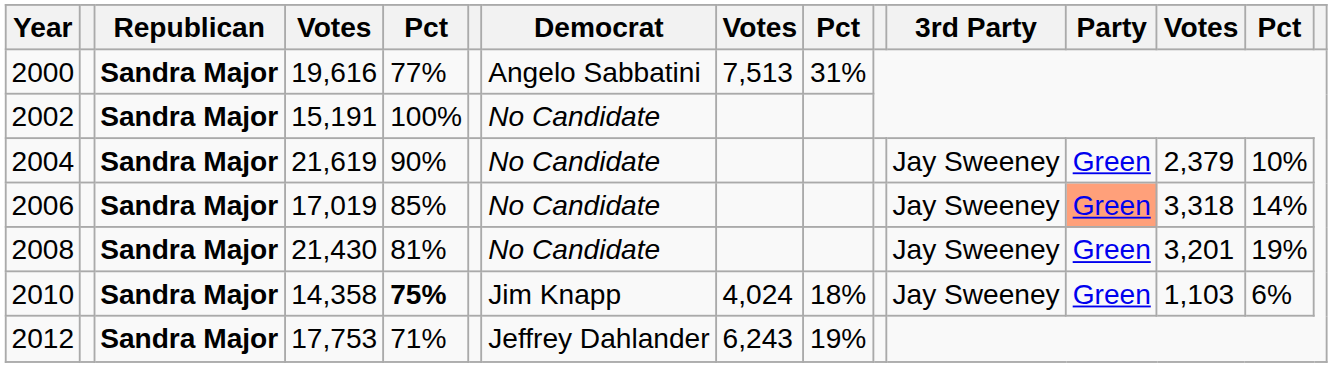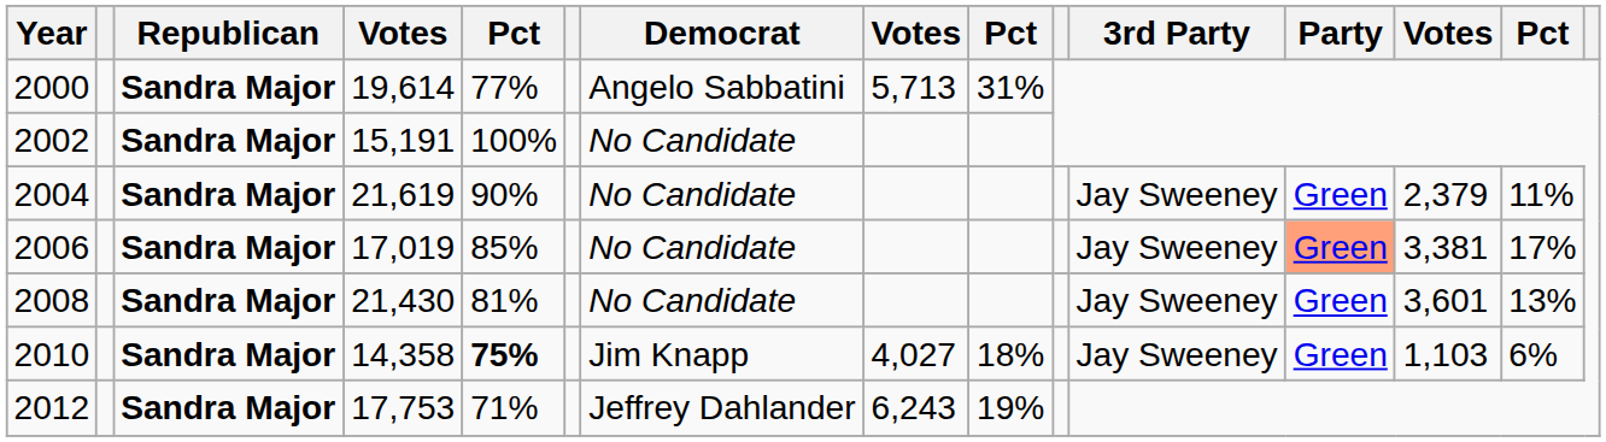 <table class="wikitable" style="margin:0.5em ; font-size:95%">
 <tr>
 <th>Year</th>
 <th></th>
 <th>Republican</th>
 <th>Votes</th>
 <th>Pct</th>
 <th></th>
 <th>Democrat</th>
 <th>Votes</th>
 <th>Pct</th>
 <th></th>
 <th>3rd Party</th>
 <th>Party</th>
 <th>Votes</th>
 <th>Pct</th>
 <th></th>
 </tr>
 <tr>
 <td>2000</td>
 <td></td>
 <td><strong>Sandra Major</strong></td>
-<td>19,616</td>
+<td>19,614</td>
 <td>77%</td>
 <td></td>
 <td>Angelo Sabbatini</td>
-<td>7,513</td>
+<td>5,713</td>
 <td>31%</td>
 </tr>
 <tr>
 <td>2002</td>
 <td></td>
 <td><strong>Sandra Major</strong></td>
 <td>15,191</td>
 <td>100%</td>
 <td></td>
 <td><em>No Candidate</em></td>
 <td></td>
 <td></td>
 </tr>
 <tr>
 <td>2004</td>
 <td></td>
 <td><strong>Sandra Major</strong></td>
 <td>21,619</td>
 <td>90%</td>
 <td></td>
 <td><em>No Candidate</em></td>
 <td></td>
 <td></td>
 <td></td>
 <td>Jay Sweeney</td>
 <td><a href='#'>Green</a></td>
 <td>2,379</td>
-<td>10%</td>
+<td>11%</td>
 </tr>
 <tr>
 <td>2006</td>
 <td></td>
 <td><strong>Sandra Major</strong></td>
 <td>17,019</td>
 <td>85%</td>
 <td></td>
 <td><em>No Candidate</em></td>
 <td></td>
 <td></td>
 <td></td>
 <td>Jay Sweeney</td>
 <td style="background: lightsalmon;"><a href='#'>Green</a></td>
-<td>3,318</td>
-<td>14%</td>
+<td>3,381</td>
+<td>17%</td>
 </tr>
 <tr>
 <td>2008</td>
 <td></td>
 <td><strong>Sandra Major</strong></td>
 <td>21,430</td>
 <td>81%</td>
 <td></td>
 <td><em>No Candidate</em></td>
 <td></td>
 <td></td>
 <td></td>
 <td>Jay Sweeney</td>
 <td><a href='#'>Green</a></td>
-<td>3,201</td>
-<td>19%</td>
+<td>3,601</td>
+<td>13%</td>
 </tr>
 <tr>
 <td>2010</td>
 <td></td>
 <td><strong>Sandra Major</strong></td>
 <td>14,358</td>
 <td><strong>75%</strong></td>
 <td></td>
 <td>Jim Knapp</td>
-<td>4,024</td>
+<td>4,027</td>
 <td>18%</td>
 <td></td>
 <td>Jay Sweeney</td>
 <td><a href='#'>Green</a></td>
 <td>1,103</td>
 <td>6%</td>
 </tr>
 <tr>
 <td>2012</td>
 <td></td>
 <td><strong>Sandra Major</strong></td>
 <td>17,753</td>
 <td>71%</td>
 <td></td>
 <td>Jeffrey Dahlander</td>
 <td>6,243</td>
 <td>19%</td>
 <td></td>
 </tr>
 </table>
